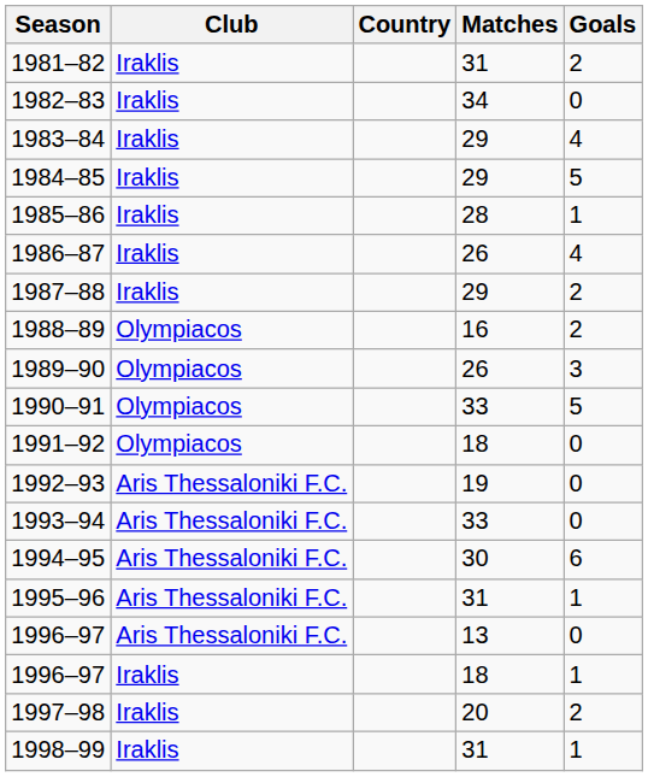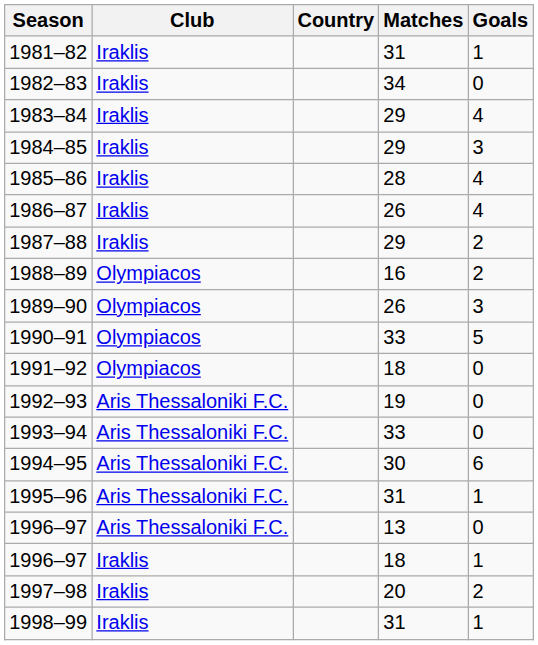 <table class="wikitable">
 <tr>
 <th>Season</th>
 <th>Club</th>
 <th>Country</th>
 <th>Matches</th>
 <th>Goals</th>
 </tr>
 <tr>
 <td>1981–82</td>
 <td><a href='#'>Iraklis</a></td>
 <td></td>
 <td>31</td>
-<td>2</td>
+<td>1</td>
 </tr>
 <tr>
 <td>1982–83</td>
 <td><a href='#'>Iraklis</a></td>
 <td></td>
 <td>34</td>
 <td>0</td>
 </tr>
 <tr>
 <td>1983–84</td>
 <td><a href='#'>Iraklis</a></td>
 <td></td>
 <td>29</td>
 <td>4</td>
 </tr>
 <tr>
 <td>1984–85</td>
 <td><a href='#'>Iraklis</a></td>
 <td></td>
 <td>29</td>
-<td>5</td>
+<td>3</td>
 </tr>
 <tr>
 <td>1985–86</td>
 <td><a href='#'>Iraklis</a></td>
 <td></td>
 <td>28</td>
-<td>1</td>
+<td>4</td>
 </tr>
 <tr>
 <td>1986–87</td>
 <td><a href='#'>Iraklis</a></td>
 <td></td>
 <td>26</td>
 <td>4</td>
 </tr>
 <tr>
 <td>1987–88</td>
 <td><a href='#'>Iraklis</a></td>
 <td></td>
 <td>29</td>
 <td>2</td>
 </tr>
 <tr>
 <td>1988–89</td>
 <td><a href='#'>Olympiacos</a></td>
 <td></td>
 <td>16</td>
 <td>2</td>
 </tr>
 <tr>
 <td>1989–90</td>
 <td><a href='#'>Olympiacos</a></td>
 <td></td>
 <td>26</td>
 <td>3</td>
 </tr>
 <tr>
 <td>1990–91</td>
 <td><a href='#'>Olympiacos</a></td>
 <td></td>
 <td>33</td>
 <td>5</td>
 </tr>
 <tr>
 <td>1991–92</td>
 <td><a href='#'>Olympiacos</a></td>
 <td></td>
 <td>18</td>
 <td>0</td>
 </tr>
 <tr>
 <td>1992–93</td>
 <td><a href='#'>Aris Thessaloniki F.C.</a></td>
 <td></td>
 <td>19</td>
 <td>0</td>
 </tr>
 <tr>
 <td>1993–94</td>
 <td><a href='#'>Aris Thessaloniki F.C.</a></td>
 <td></td>
 <td>33</td>
 <td>0</td>
 </tr>
 <tr>
 <td>1994–95</td>
 <td><a href='#'>Aris Thessaloniki F.C.</a></td>
 <td></td>
 <td>30</td>
 <td>6</td>
 </tr>
 <tr>
 <td>1995–96</td>
 <td><a href='#'>Aris Thessaloniki F.C.</a></td>
 <td></td>
 <td>31</td>
 <td>1</td>
 </tr>
 <tr>
 <td>1996–97</td>
 <td><a href='#'>Aris Thessaloniki F.C.</a></td>
 <td></td>
 <td>13</td>
 <td>0</td>
 </tr>
 <tr>
 <td>1996–97</td>
 <td><a href='#'>Iraklis</a></td>
 <td></td>
 <td>18</td>
 <td>1</td>
 </tr>
 <tr>
 <td>1997–98</td>
 <td><a href='#'>Iraklis</a></td>
 <td></td>
 <td>20</td>
 <td>2</td>
 </tr>
 <tr>
 <td>1998–99</td>
 <td><a href='#'>Iraklis</a></td>
 <td></td>
 <td>31</td>
 <td>1</td>
 </tr>
 </table>
